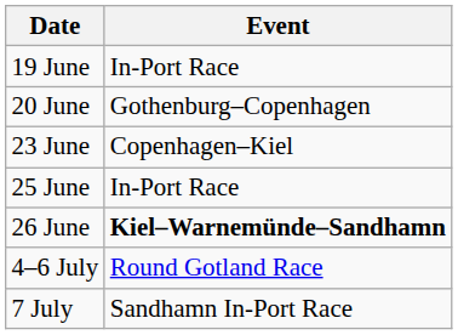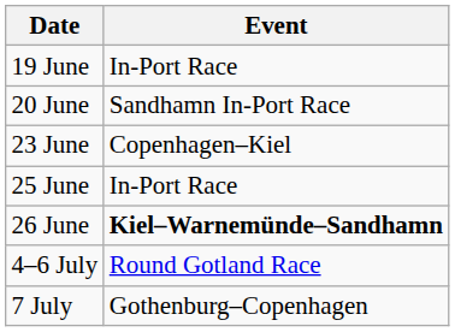 <table class=wikitable>
 <tr>
 <th>Date</th>
 <th>Event</th>
 </tr>
 <tr>
 <td>19 June</td>
 <td>In-Port Race</td>
 </tr>
 <tr>
 <td>20 June</td>
-<td>Gothenburg–Copenhagen</td>
+<td>Sandhamn In-Port Race</td>
 </tr>
 <tr>
 <td>23 June</td>
 <td>Copenhagen–Kiel</td>
 </tr>
 <tr>
 <td>25 June</td>
 <td>In-Port Race</td>
 </tr>
 <tr>
 <td>26 June</td>
 <td><strong>Kiel–Warnemünde–Sandhamn</strong></td>
 </tr>
 <tr>
 <td>4–6 July</td>
 <td><a href='#'>Round Gotland Race</a></td>
 </tr>
 <tr>
 <td>7 July</td>
-<td>Sandhamn In-Port Race</td>
+<td>Gothenburg–Copenhagen</td>
 </tr>
 </table>
